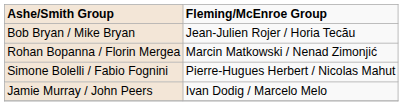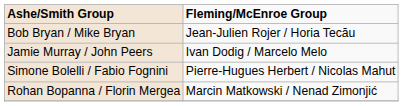 <table class="wikitable" border="0">
 <tr>
 <td style="background:#f3e6d7;"><strong>Ashe/Smith Group</strong></td>
 <td><strong>Fleming/McEnroe Group</strong></td>
 </tr>
 <tr>
 <td style="background:#f3e6d7;">Bob Bryan / Mike Bryan</td>
 <td>Jean-Julien Rojer / Horia Tecău</td>
 </tr>
 <tr>
-<td style="background:#f3e6d7;">Rohan Bopanna / Florin Mergea</td>
-<td>Marcin Matkowski / Nenad Zimonjić</td>
+<td style="background:#f3e6d7;">Jamie Murray / John Peers</td>
+<td>Ivan Dodig / Marcelo Melo</td>
 </tr>
 <tr>
 <td style="background:#f3e6d7;">Simone Bolelli / Fabio Fognini</td>
 <td>Pierre-Hugues Herbert / Nicolas Mahut</td>
 </tr>
 <tr>
-<td style="background:#f3e6d7;">Jamie Murray / John Peers</td>
-<td>Ivan Dodig / Marcelo Melo</td>
+<td style="background:#f3e6d7;">Rohan Bopanna / Florin Mergea</td>
+<td>Marcin Matkowski / Nenad Zimonjić</td>
 </tr>
 <tr>
 </tr>
 </table>
